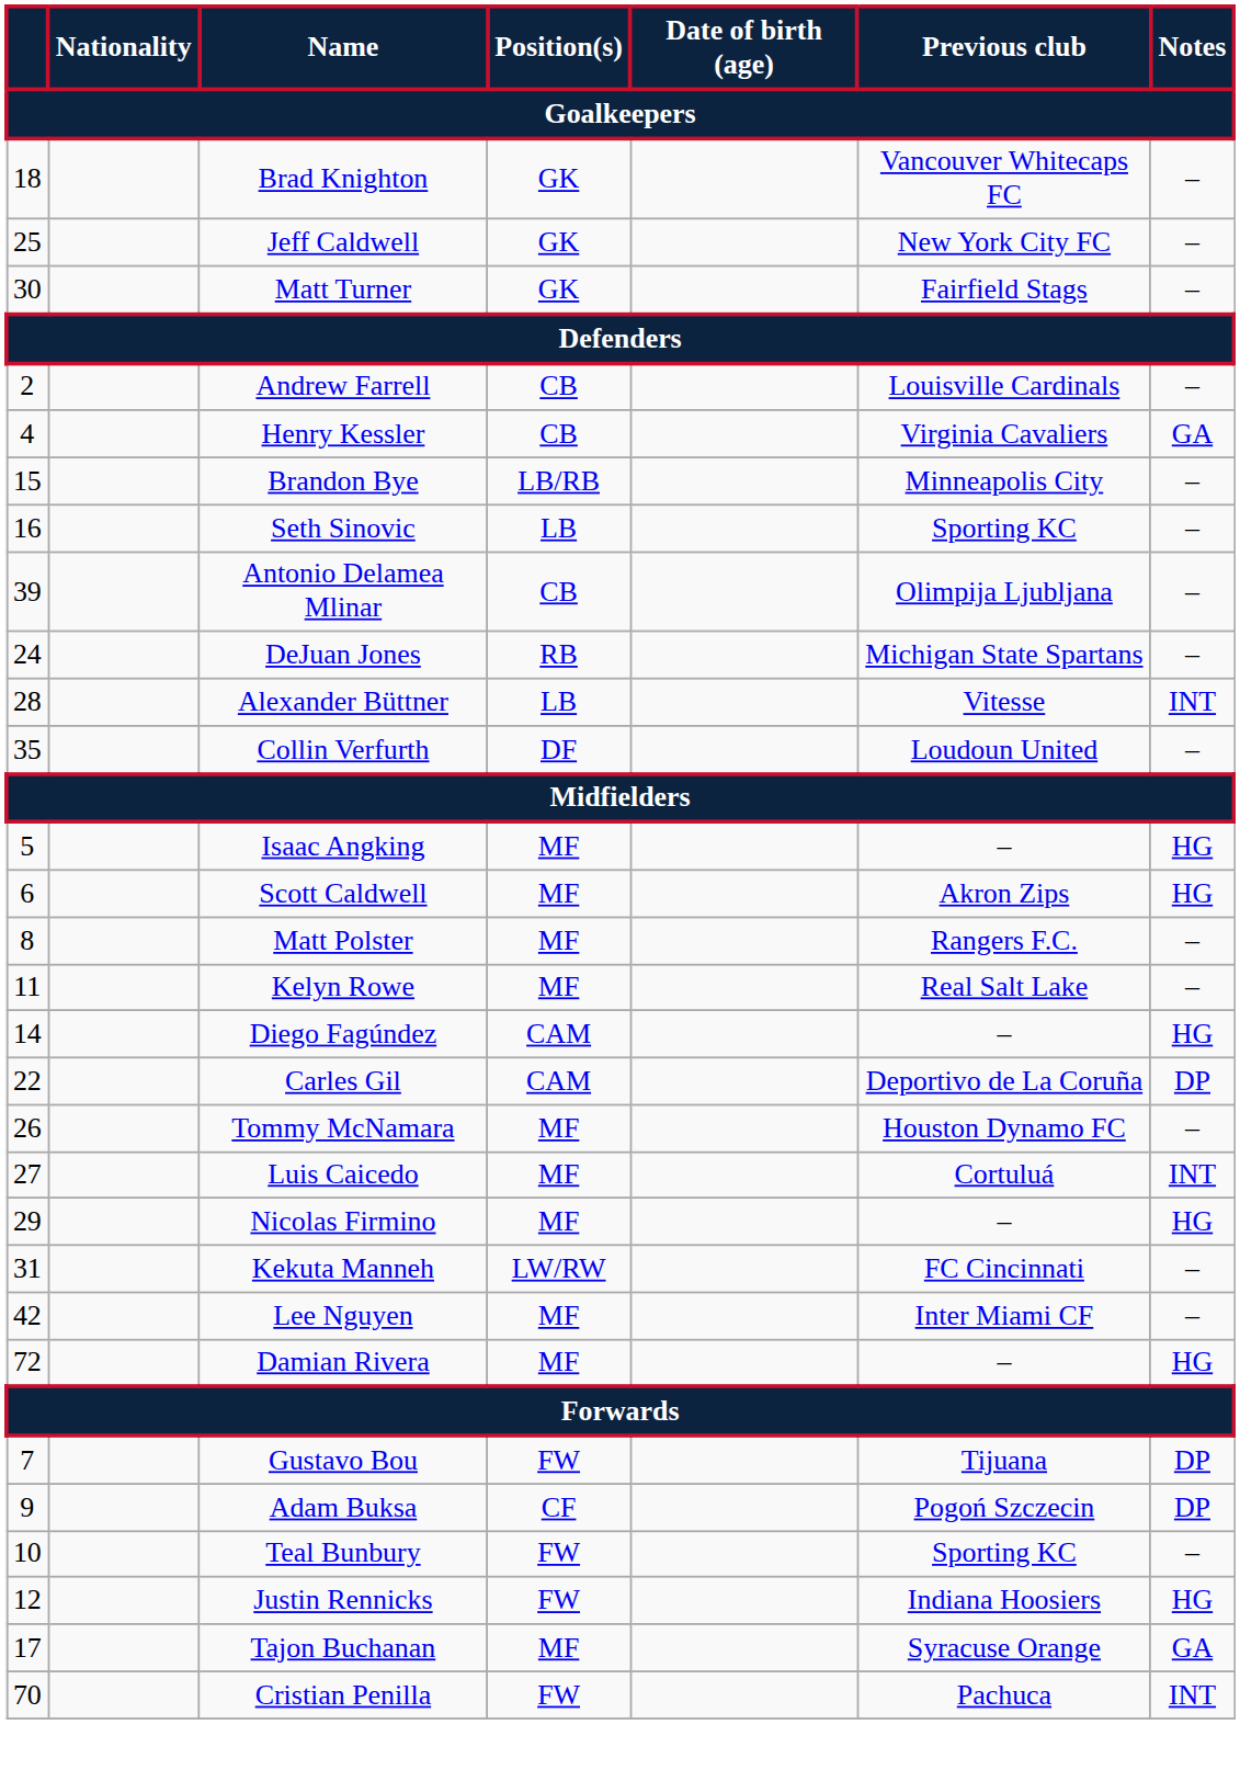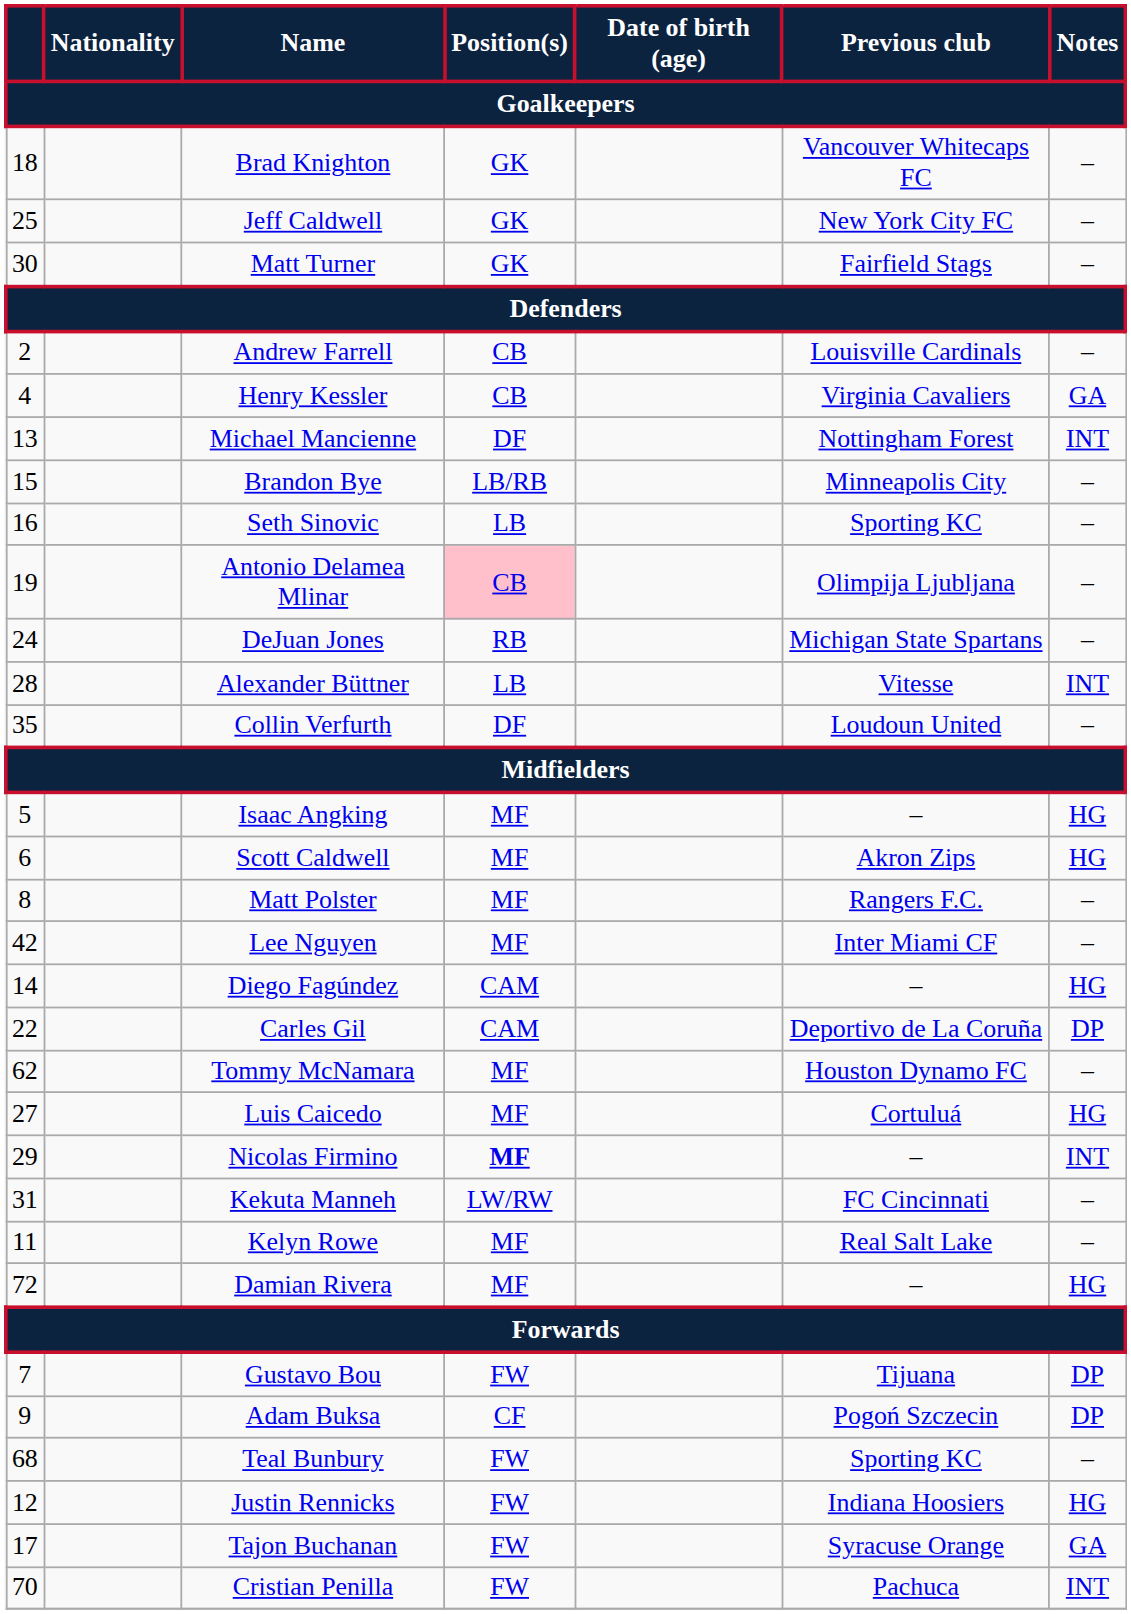 <table class="wikitable" style="text-align:center; font-size:90%; width:100%;">
 <tr>
 <th style="background:#0C2340; color:#fff; border:2px solid #C8102E; text-align:center;"></th>
 <th style="background:#0C2340; color:#fff; border:2px solid #C8102E; text-align:center;">Nationality</th>
 <th style="background:#0C2340; color:#fff; border:2px solid #C8102E; text-align:center;">Name</th>
 <th style="background:#0C2340; color:#fff; border:2px solid #C8102E; text-align:center;">Position(s)</th>
 <th style="background:#0C2340; color:#fff; border:2px solid #C8102E; text-align:center;">Date of birth (age)</th>
 <th style="background:#0C2340; color:#fff; border:2px solid #C8102E; text-align:center;">Previous club</th>
 <th style="background:#0C2340; color:#fff; border:2px solid #C8102E; text-align:center;">Notes</th>
 </tr>
 <tr>
 <th colspan="7" style="text-align:center; background:#0C2340; color:#fff; border:2px solid #C8102E;">Goalkeepers</th>
 </tr>
 <tr>
 <td>18</td>
 <td></td>
 <td><a href='#'>Brad Knighton</a></td>
 <td><a href='#'>GK</a></td>
 <td></td>
 <td> <a href='#'>Vancouver Whitecaps FC</a></td>
 <td>–</td>
 </tr>
 <tr>
 <td>25</td>
 <td></td>
 <td><a href='#'>Jeff Caldwell</a></td>
 <td><a href='#'>GK</a></td>
 <td></td>
 <td> <a href='#'>New York City FC</a></td>
 <td>–</td>
 </tr>
 <tr>
 <td>30</td>
 <td></td>
 <td><a href='#'>Matt Turner</a></td>
 <td><a href='#'>GK</a></td>
 <td></td>
 <td> <a href='#'>Fairfield Stags</a></td>
 <td>–</td>
 </tr>
 <tr>
 <th colspan="7" style="text-align:center; background:#0C2340; color:#fff; border:2px solid #C8102E;">Defenders</th>
 </tr>
 <tr>
 <td>2</td>
 <td></td>
 <td><a href='#'>Andrew Farrell</a></td>
 <td><a href='#'>CB</a></td>
 <td></td>
 <td> <a href='#'>Louisville Cardinals</a></td>
 <td>–</td>
 </tr>
 <tr>
 <td>4</td>
 <td></td>
 <td><a href='#'>Henry Kessler</a></td>
 <td><a href='#'>CB</a></td>
 <td></td>
 <td> <a href='#'>Virginia Cavaliers</a></td>
 <td><a href='#'>GA</a></td>
 </tr>
 <tr>
+<td>13</td>
+<td></td>
+<td><a href='#'>Michael Mancienne</a></td>
+<td><a href='#'>DF</a></td>
+<td></td>
+<td> <a href='#'>Nottingham Forest</a></td>
+<td><a href='#'>INT</a></td>
+</tr>
+<tr>
 <td>15</td>
 <td></td>
 <td><a href='#'>Brandon Bye</a></td>
 <td><a href='#'>LB/RB</a></td>
 <td></td>
 <td> <a href='#'>Minneapolis City</a></td>
 <td>–</td>
 </tr>
 <tr>
 <td>16</td>
 <td></td>
 <td><a href='#'>Seth Sinovic</a></td>
 <td><a href='#'>LB</a></td>
 <td></td>
 <td> <a href='#'>Sporting KC</a></td>
 <td>–</td>
 </tr>
 <tr>
-<td>39</td>
+<td>19</td>
 <td></td>
 <td><a href='#'>Antonio Delamea Mlinar</a></td>
-<td><a href='#'>CB</a></td>
+<td style="background: pink;"><a href='#'>CB</a></td>
 <td></td>
 <td> <a href='#'>Olimpija Ljubljana</a></td>
 <td>–</td>
 </tr>
 <tr>
 <td>24</td>
 <td></td>
 <td><a href='#'>DeJuan Jones</a></td>
 <td><a href='#'>RB</a></td>
 <td></td>
 <td> <a href='#'>Michigan State Spartans</a></td>
 <td>–</td>
 </tr>
 <tr>
 <td>28</td>
 <td></td>
 <td><a href='#'>Alexander Büttner</a></td>
 <td><a href='#'>LB</a></td>
 <td></td>
 <td> <a href='#'>Vitesse</a></td>
 <td><a href='#'>INT</a></td>
 </tr>
 <tr>
 <td>35</td>
 <td></td>
 <td><a href='#'>Collin Verfurth</a></td>
 <td><a href='#'>DF</a></td>
 <td></td>
 <td> <a href='#'>Loudoun United</a></td>
 <td>–</td>
 </tr>
 <tr>
 <th colspan="7" style="text-align:center; background:#0C2340; color:#fff; border:2px solid #C8102E;">Midfielders</th>
 </tr>
 <tr>
 <td>5</td>
 <td></td>
 <td><a href='#'>Isaac Angking</a></td>
 <td><a href='#'>MF</a></td>
 <td></td>
 <td>–</td>
 <td><a href='#'>HG</a></td>
 </tr>
 <tr>
 <td>6</td>
 <td></td>
 <td><a href='#'>Scott Caldwell</a></td>
 <td><a href='#'>MF</a></td>
 <td></td>
 <td> <a href='#'>Akron Zips</a></td>
 <td><a href='#'>HG</a></td>
 </tr>
 <tr>
 <td>8</td>
 <td></td>
 <td><a href='#'>Matt Polster</a></td>
 <td><a href='#'>MF</a></td>
 <td></td>
 <td> <a href='#'>Rangers F.C.</a></td>
 <td>–</td>
 </tr>
 <tr>
-<td>11</td>
+<td>42</td>
 <td></td>
-<td><a href='#'>Kelyn Rowe</a></td>
+<td><a href='#'>Lee Nguyen</a></td>
 <td><a href='#'>MF</a></td>
 <td></td>
-<td> <a href='#'>Real Salt Lake</a></td>
+<td> <a href='#'>Inter Miami CF</a></td>
 <td>–</td>
 </tr>
 <tr>
 <td>14</td>
 <td></td>
 <td><a href='#'>Diego Fagúndez</a></td>
 <td><a href='#'>CAM</a></td>
 <td></td>
 <td>–</td>
 <td><a href='#'>HG</a></td>
 </tr>
 <tr>
 <td>22</td>
 <td></td>
 <td><a href='#'>Carles Gil</a></td>
 <td><a href='#'>CAM</a></td>
 <td></td>
 <td> <a href='#'>Deportivo de La Coruña</a></td>
 <td><a href='#'>DP</a></td>
 </tr>
 <tr>
-<td>26</td>
+<td>62</td>
 <td></td>
 <td><a href='#'>Tommy McNamara</a></td>
 <td><a href='#'>MF</a></td>
 <td></td>
 <td> <a href='#'>Houston Dynamo FC</a></td>
 <td>–</td>
 </tr>
 <tr>
 <td>27</td>
 <td></td>
 <td><a href='#'>Luis Caicedo</a></td>
 <td><a href='#'>MF</a></td>
 <td></td>
 <td> <a href='#'>Cortuluá</a></td>
-<td><a href='#'>INT</a></td>
+<td><a href='#'>HG</a></td>
 </tr>
 <tr>
 <td>29</td>
 <td></td>
 <td><a href='#'>Nicolas Firmino</a></td>
-<td><a href='#'>MF</a></td>
+<td><strong><a href='#'>MF</a></strong></td>
 <td></td>
 <td>–</td>
-<td><a href='#'>HG</a></td>
+<td><a href='#'>INT</a></td>
 </tr>
 <tr>
 <td>31</td>
 <td></td>
 <td><a href='#'>Kekuta Manneh</a></td>
 <td><a href='#'>LW/RW</a></td>
 <td></td>
 <td> <a href='#'>FC Cincinnati</a></td>
 <td>–</td>
 </tr>
 <tr>
-<td>42</td>
+<td>11</td>
 <td></td>
-<td><a href='#'>Lee Nguyen</a></td>
+<td><a href='#'>Kelyn Rowe</a></td>
 <td><a href='#'>MF</a></td>
 <td></td>
-<td> <a href='#'>Inter Miami CF</a></td>
+<td> <a href='#'>Real Salt Lake</a></td>
 <td>–</td>
 </tr>
 <tr>
 <td>72</td>
 <td></td>
 <td><a href='#'>Damian Rivera</a></td>
 <td><a href='#'>MF</a></td>
 <td></td>
 <td>–</td>
 <td><a href='#'>HG</a></td>
 </tr>
 <tr>
 <th colspan="7" style="text-align:center; background:#0C2340; color:#fff; border:2px solid #C8102E;">Forwards</th>
 </tr>
 <tr>
 <td>7</td>
 <td></td>
 <td><a href='#'>Gustavo Bou</a></td>
 <td><a href='#'>FW</a></td>
 <td></td>
 <td> <a href='#'>Tijuana</a></td>
 <td><a href='#'>DP</a></td>
 </tr>
 <tr>
 <td>9</td>
 <td></td>
 <td><a href='#'>Adam Buksa</a></td>
 <td><a href='#'>CF</a></td>
 <td></td>
 <td> <a href='#'>Pogoń Szczecin</a></td>
 <td><a href='#'>DP</a></td>
 </tr>
 <tr>
-<td>10</td>
+<td>68</td>
 <td></td>
 <td><a href='#'>Teal Bunbury</a></td>
 <td><a href='#'>FW</a></td>
 <td></td>
 <td> <a href='#'>Sporting KC</a></td>
 <td>–</td>
 </tr>
 <tr>
 <td>12</td>
 <td></td>
 <td><a href='#'>Justin Rennicks</a></td>
 <td><a href='#'>FW</a></td>
 <td></td>
 <td> <a href='#'>Indiana Hoosiers</a></td>
 <td><a href='#'>HG</a></td>
 </tr>
 <tr>
 <td>17</td>
 <td></td>
 <td><a href='#'>Tajon Buchanan</a></td>
-<td><a href='#'>MF</a></td>
+<td><a href='#'>FW</a></td>
 <td></td>
 <td> <a href='#'>Syracuse Orange</a></td>
 <td><a href='#'>GA</a></td>
 </tr>
 <tr>
 <td>70</td>
 <td></td>
 <td><a href='#'>Cristian Penilla</a></td>
 <td><a href='#'>FW</a></td>
 <td></td>
 <td> <a href='#'>Pachuca</a></td>
 <td><a href='#'>INT</a></td>
 </tr>
 <tr>
 </tr>
 </table>
